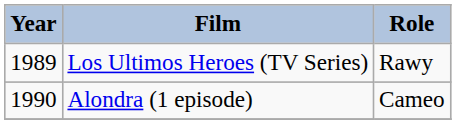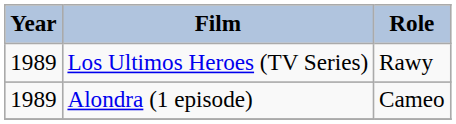 <table class="wikitable" style="font-size:90%;">
 <tr>
 <th style="background:#B0C4DE;">Year</th>
 <th style="background:#B0C4DE;">Film</th>
 <th style="background:#B0C4DE;">Role</th>
 </tr>
 <tr>
 <td>1989</td>
 <td><a href='#'>Los Ultimos Heroes</a> (TV Series)</td>
 <td>Rawy</td>
 </tr>
 <tr>
-<td>1990</td>
+<td>1989</td>
 <td><a href='#'>Alondra</a> (1 episode)</td>
 <td>Cameo</td>
 </tr>
 <tr>
 </tr>
 </table>
